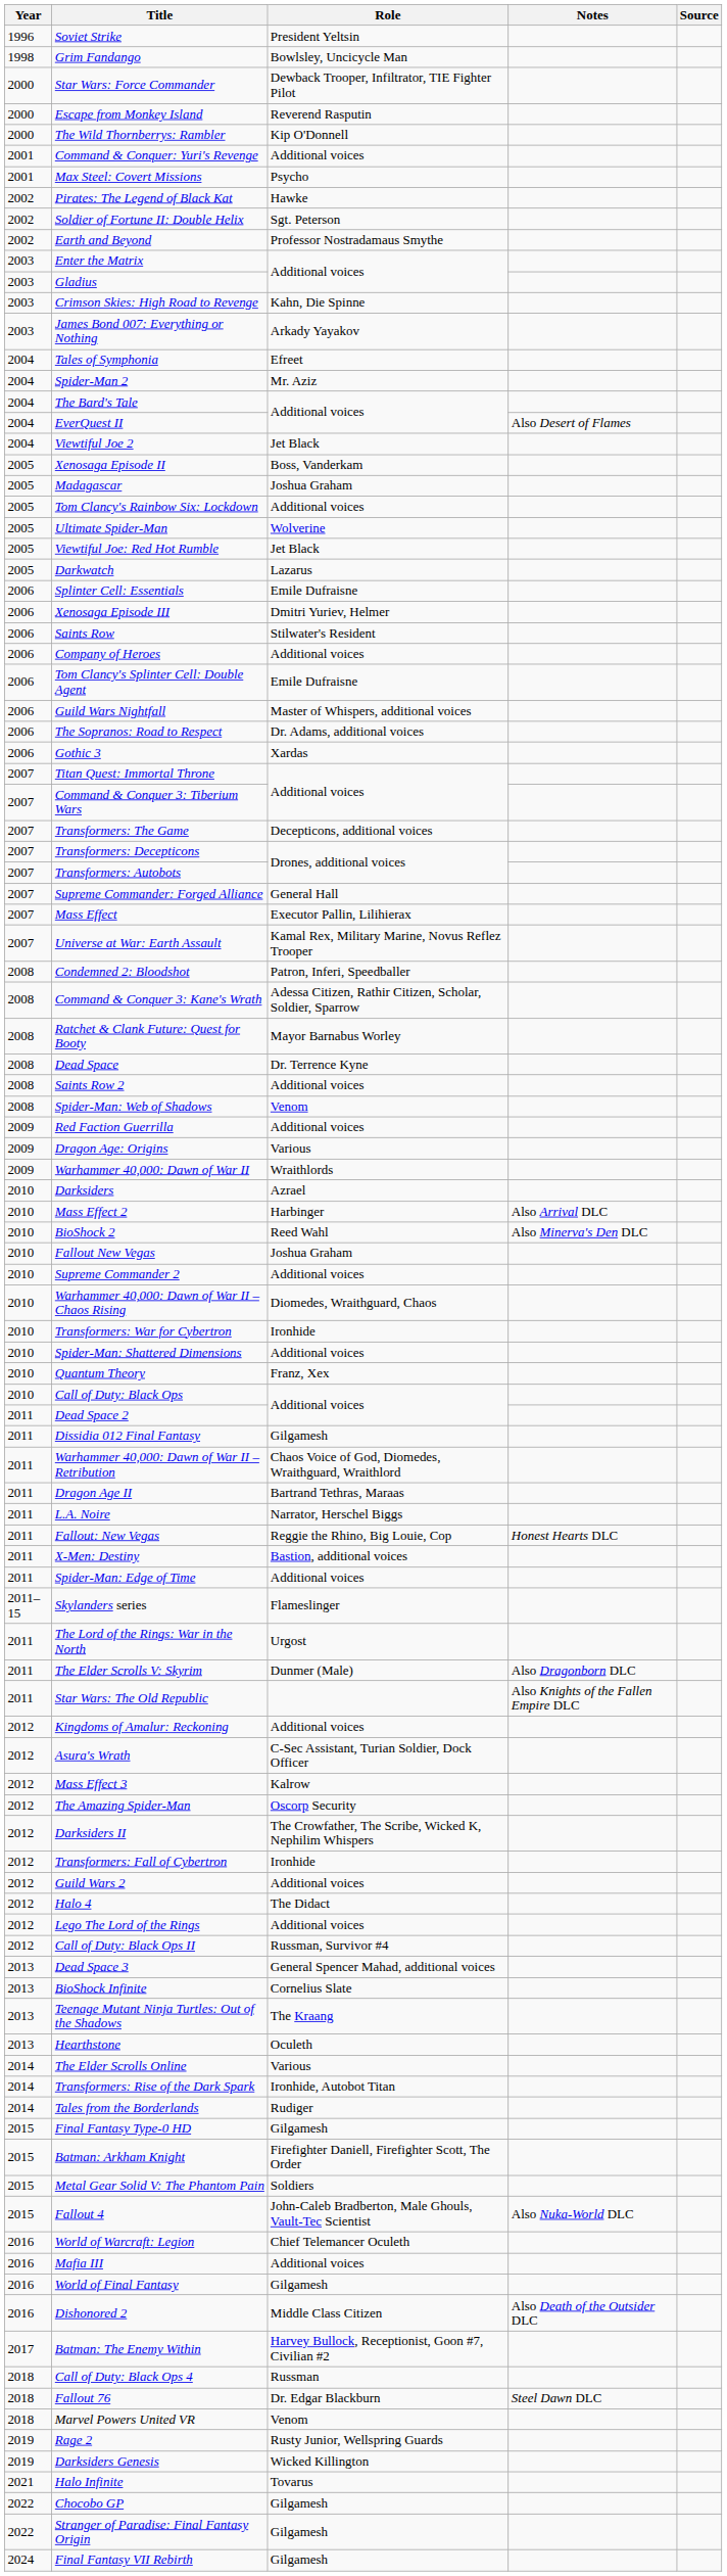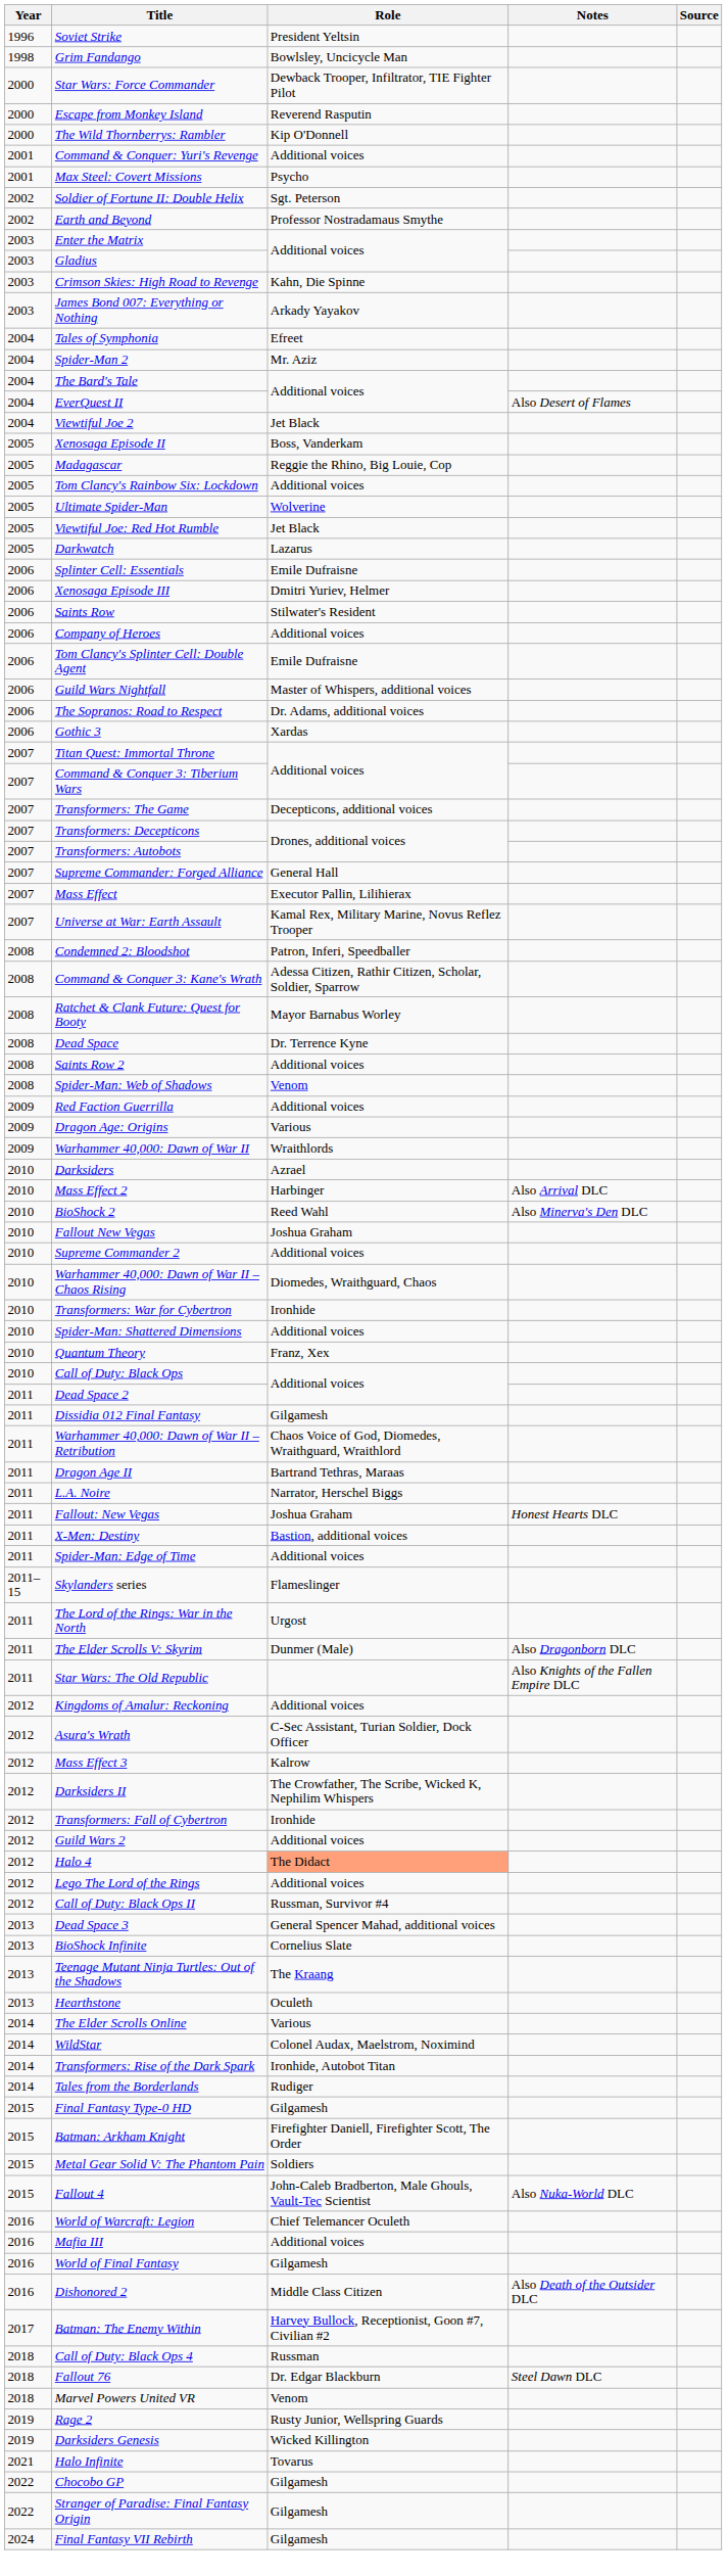 <table class="wikitable sortable">
 <tr>
 <th>Year</th>
 <th>Title</th>
 <th>Role</th>
 <th class="unsortable">Notes</th>
 <th class="unsortable">Source</th>
 </tr>
 <tr>
 <td>1996</td>
 <td><em><a href='#'>Soviet Strike</a></em></td>
 <td>President Yeltsin</td>
 <td></td>
 <td></td>
 </tr>
 <tr>
 <td>1998</td>
 <td><em><a href='#'>Grim Fandango</a></em></td>
 <td>Bowlsley, Uncicycle Man</td>
 <td></td>
 <td></td>
 </tr>
 <tr>
 <td>2000</td>
 <td><em><a href='#'>Star Wars: Force Commander</a></em></td>
 <td>Dewback Trooper, Infiltrator, TIE Fighter Pilot</td>
 <td></td>
 <td></td>
 </tr>
 <tr>
 <td>2000</td>
 <td><em><a href='#'>Escape from Monkey Island</a></em></td>
 <td>Reverend Rasputin</td>
 <td></td>
 <td></td>
 </tr>
 <tr>
 <td>2000</td>
 <td><em><a href='#'>The Wild Thornberrys: Rambler</a></em></td>
 <td>Kip O'Donnell</td>
 <td></td>
 <td></td>
 </tr>
 <tr>
 <td>2001</td>
 <td><em><a href='#'>Command & Conquer: Yuri's Revenge</a></em></td>
 <td>Additional voices</td>
 <td></td>
 <td></td>
 </tr>
 <tr>
 <td>2001</td>
 <td><em><a href='#'>Max Steel: Covert Missions</a></em></td>
 <td>Psycho</td>
-<td></td>
-<td></td>
-</tr>
-<tr>
-<td>2002</td>
-<td><em><a href='#'>Pirates: The Legend of Black Kat</a></em></td>
-<td>Hawke</td>
 <td></td>
 <td></td>
 </tr>
 <tr>
 <td>2002</td>
 <td><em><a href='#'>Soldier of Fortune II: Double Helix</a></em></td>
 <td>Sgt. Peterson</td>
 <td></td>
 <td></td>
 </tr>
 <tr>
 <td>2002</td>
 <td><em><a href='#'>Earth and Beyond</a></em></td>
 <td>Professor Nostradamaus Smythe</td>
 <td></td>
 <td></td>
 </tr>
 <tr>
 <td>2003</td>
 <td><em><a href='#'>Enter the Matrix</a></em></td>
 <td rowspan="2">Additional voices</td>
 <td></td>
 <td></td>
 </tr>
 <tr>
 <td>2003</td>
 <td><em><a href='#'>Gladius</a></em></td>
 <td></td>
 <td></td>
 </tr>
 <tr>
 <td>2003</td>
 <td><em><a href='#'>Crimson Skies: High Road to Revenge</a></em></td>
 <td>Kahn, Die Spinne</td>
 <td></td>
 <td></td>
 </tr>
 <tr>
 <td>2003</td>
 <td><em><a href='#'>James Bond 007: Everything or Nothing</a></em></td>
 <td>Arkady Yayakov</td>
 <td></td>
 <td></td>
 </tr>
 <tr>
 <td>2004</td>
 <td><em><a href='#'>Tales of Symphonia</a></em></td>
 <td>Efreet</td>
 <td></td>
 <td></td>
 </tr>
 <tr>
 <td>2004</td>
 <td><em><a href='#'>Spider-Man 2</a></em></td>
 <td>Mr. Aziz</td>
 <td></td>
 <td></td>
 </tr>
 <tr>
 <td>2004</td>
 <td><em><a href='#'>The Bard's Tale</a></em></td>
 <td rowspan="2">Additional voices</td>
 <td></td>
 <td></td>
 </tr>
 <tr>
 <td>2004</td>
 <td><em><a href='#'>EverQuest II</a></em></td>
 <td>Also <em>Desert of Flames</em></td>
 <td></td>
 </tr>
 <tr>
 <td>2004</td>
 <td><em><a href='#'>Viewtiful Joe 2</a></em></td>
 <td>Jet Black</td>
 <td> </td>
 <td></td>
 </tr>
 <tr>
 <td>2005</td>
 <td><em><a href='#'>Xenosaga Episode II</a></em></td>
 <td>Boss, Vanderkam</td>
 <td></td>
 <td></td>
 </tr>
 <tr>
 <td>2005</td>
 <td><em><a href='#'>Madagascar</a></em></td>
-<td>Joshua Graham</td>
+<td>Reggie the Rhino, Big Louie, Cop</td>
 <td></td>
 <td></td>
 </tr>
 <tr>
 <td>2005</td>
 <td><em><a href='#'>Tom Clancy's Rainbow Six: Lockdown</a></em></td>
 <td>Additional voices</td>
 <td></td>
 <td></td>
 </tr>
 <tr>
 <td>2005</td>
 <td><em><a href='#'>Ultimate Spider-Man</a></em></td>
 <td><a href='#'>Wolverine</a></td>
 <td></td>
 <td></td>
 </tr>
 <tr>
 <td>2005</td>
 <td><em><a href='#'>Viewtiful Joe: Red Hot Rumble</a></em></td>
 <td>Jet Black</td>
 <td></td>
 <td></td>
 </tr>
 <tr>
 <td>2005</td>
 <td><em><a href='#'>Darkwatch</a></em></td>
 <td>Lazarus</td>
 <td></td>
 <td></td>
 </tr>
 <tr>
 <td>2006</td>
 <td><em><a href='#'>Splinter Cell: Essentials</a></em></td>
 <td>Emile Dufraisne</td>
 <td></td>
 <td></td>
 </tr>
 <tr>
 <td>2006</td>
 <td><em><a href='#'>Xenosaga Episode III</a></em></td>
 <td>Dmitri Yuriev, Helmer</td>
 <td></td>
 <td></td>
 </tr>
 <tr>
 <td>2006</td>
 <td><em><a href='#'>Saints Row</a></em></td>
 <td>Stilwater's Resident</td>
 <td></td>
 <td></td>
 </tr>
 <tr>
 <td>2006</td>
 <td><em><a href='#'>Company of Heroes</a></em></td>
 <td>Additional voices</td>
 <td></td>
 <td></td>
 </tr>
 <tr>
 <td>2006</td>
 <td><em><a href='#'>Tom Clancy's Splinter Cell: Double Agent</a></em></td>
 <td>Emile Dufraisne</td>
 <td></td>
 <td></td>
 </tr>
 <tr>
 <td>2006</td>
 <td><em><a href='#'>Guild Wars Nightfall</a></em></td>
 <td>Master of Whispers, additional voices</td>
 <td></td>
 <td></td>
 </tr>
 <tr>
 <td>2006</td>
 <td><em><a href='#'>The Sopranos: Road to Respect</a></em></td>
 <td>Dr. Adams, additional voices</td>
 <td></td>
 <td></td>
 </tr>
 <tr>
 <td>2006</td>
 <td><em><a href='#'>Gothic 3</a></em></td>
 <td>Xardas</td>
 <td></td>
 <td></td>
 </tr>
 <tr>
 <td>2007</td>
 <td><em><a href='#'>Titan Quest: Immortal Throne</a></em></td>
 <td rowspan="2">Additional voices</td>
 <td></td>
 <td></td>
 </tr>
 <tr>
 <td>2007</td>
 <td><em><a href='#'>Command & Conquer 3: Tiberium Wars</a></em></td>
 <td></td>
 <td></td>
 </tr>
 <tr>
 <td>2007</td>
 <td><em><a href='#'>Transformers: The Game</a></em></td>
 <td>Decepticons, additional voices</td>
 <td></td>
 <td></td>
 </tr>
 <tr>
 <td>2007</td>
 <td><em><a href='#'>Transformers: Decepticons</a></em></td>
 <td rowspan="2">Drones, additional voices</td>
 <td></td>
 <td></td>
 </tr>
 <tr>
 <td>2007</td>
 <td><em><a href='#'>Transformers: Autobots</a></em></td>
 <td></td>
 <td></td>
 </tr>
 <tr>
 <td>2007</td>
 <td><em><a href='#'>Supreme Commander: Forged Alliance</a></em></td>
 <td>General Hall</td>
 <td></td>
 <td></td>
 </tr>
 <tr>
 <td>2007</td>
 <td><em><a href='#'>Mass Effect</a></em></td>
 <td>Executor Pallin, Lilihierax</td>
 <td></td>
 <td></td>
 </tr>
 <tr>
 <td>2007</td>
 <td><em><a href='#'>Universe at War: Earth Assault</a></em></td>
 <td>Kamal Rex, Military Marine, Novus Reflez Trooper</td>
 <td></td>
 <td></td>
 </tr>
 <tr>
 <td>2008</td>
 <td><em><a href='#'>Condemned 2: Bloodshot</a></em></td>
 <td>Patron, Inferi, Speedballer</td>
 <td></td>
 <td></td>
 </tr>
 <tr>
 <td>2008</td>
 <td><em><a href='#'>Command & Conquer 3: Kane's Wrath</a></em></td>
 <td>Adessa Citizen, Rathir Citizen, Scholar, Soldier, Sparrow</td>
 <td></td>
 <td></td>
 </tr>
 <tr>
 <td>2008</td>
 <td><em><a href='#'>Ratchet & Clank Future: Quest for Booty</a></em></td>
 <td>Mayor Barnabus Worley</td>
 <td></td>
 <td></td>
 </tr>
 <tr>
 <td>2008</td>
 <td><em><a href='#'>Dead Space</a></em></td>
 <td>Dr. Terrence Kyne</td>
 <td></td>
 <td></td>
 </tr>
 <tr>
 <td>2008</td>
 <td><em><a href='#'>Saints Row 2</a></em></td>
 <td>Additional voices</td>
 <td></td>
 <td></td>
 </tr>
 <tr>
 <td>2008</td>
 <td><em><a href='#'>Spider-Man: Web of Shadows</a></em></td>
 <td><a href='#'>Venom</a></td>
 <td></td>
 <td></td>
 </tr>
 <tr>
 <td>2009</td>
 <td><em><a href='#'>Red Faction Guerrilla</a></em></td>
 <td>Additional voices</td>
 <td></td>
 <td></td>
 </tr>
 <tr>
 <td>2009</td>
 <td><em><a href='#'>Dragon Age: Origins</a></em></td>
 <td>Various</td>
 <td></td>
 <td></td>
 </tr>
 <tr>
 <td>2009</td>
 <td><em><a href='#'>Warhammer 40,000: Dawn of War II</a></em></td>
 <td>Wraithlords</td>
 <td></td>
 <td></td>
 </tr>
 <tr>
 <td>2010</td>
 <td><em><a href='#'>Darksiders</a></em></td>
 <td>Azrael</td>
 <td></td>
 <td></td>
 </tr>
 <tr>
 <td>2010</td>
 <td><em><a href='#'>Mass Effect 2</a></em></td>
 <td>Harbinger</td>
 <td>Also <em><a href='#'>Arrival</a></em> DLC</td>
 <td></td>
 </tr>
 <tr>
 <td>2010</td>
 <td><em><a href='#'>BioShock 2</a></em></td>
 <td>Reed Wahl</td>
 <td>Also <em><a href='#'>Minerva's Den</a></em> DLC</td>
 <td></td>
 </tr>
 <tr>
 <td>2010</td>
 <td><em><a href='#'>Fallout New Vegas</a></em></td>
 <td>Joshua Graham</td>
 <td></td>
 <td></td>
 </tr>
 <tr>
 <td>2010</td>
 <td><em><a href='#'>Supreme Commander 2</a></em></td>
 <td>Additional voices</td>
 <td></td>
 <td></td>
 </tr>
 <tr>
 <td>2010</td>
 <td><em><a href='#'>Warhammer 40,000: Dawn of War II – Chaos Rising</a></em></td>
 <td>Diomedes, Wraithguard, Chaos</td>
 <td></td>
 <td></td>
 </tr>
 <tr>
 <td>2010</td>
 <td><em><a href='#'>Transformers: War for Cybertron</a></em></td>
 <td>Ironhide</td>
 <td></td>
 <td></td>
 </tr>
 <tr>
 <td>2010</td>
 <td><em><a href='#'>Spider-Man: Shattered Dimensions</a></em></td>
 <td>Additional voices</td>
 <td></td>
 <td></td>
 </tr>
 <tr>
 <td>2010</td>
 <td><em><a href='#'>Quantum Theory</a></em></td>
 <td>Franz, Xex</td>
 <td></td>
 <td></td>
 </tr>
 <tr>
 <td>2010</td>
 <td><em><a href='#'>Call of Duty: Black Ops</a></em></td>
 <td rowspan="2">Additional voices</td>
 <td></td>
 <td></td>
 </tr>
 <tr>
 <td>2011</td>
 <td><em><a href='#'>Dead Space 2</a></em></td>
 <td></td>
 <td></td>
 </tr>
 <tr>
 <td>2011</td>
 <td><em><a href='#'>Dissidia 012 Final Fantasy</a></em></td>
 <td>Gilgamesh</td>
 <td></td>
 <td></td>
 </tr>
 <tr>
 <td>2011</td>
 <td><em><a href='#'>Warhammer 40,000: Dawn of War II – Retribution</a></em></td>
 <td>Chaos Voice of God, Diomedes, Wraithguard, Wraithlord</td>
 <td></td>
 <td></td>
 </tr>
 <tr>
 <td>2011</td>
 <td><em><a href='#'>Dragon Age II</a></em></td>
 <td>Bartrand Tethras, Maraas</td>
 <td></td>
 <td></td>
 </tr>
 <tr>
 <td>2011</td>
 <td><em><a href='#'>L.A. Noire</a></em></td>
 <td>Narrator, Herschel Biggs</td>
 <td></td>
 <td></td>
 </tr>
 <tr>
 <td>2011</td>
 <td><em><a href='#'>Fallout: New Vegas</a></em></td>
-<td>Reggie the Rhino, Big Louie, Cop</td>
+<td>Joshua Graham</td>
 <td><em>Honest Hearts</em> DLC</td>
 <td></td>
 </tr>
 <tr>
 <td>2011</td>
 <td><em><a href='#'>X-Men: Destiny</a></em></td>
 <td><a href='#'>Bastion</a>, additional voices</td>
 <td></td>
 <td></td>
 </tr>
 <tr>
 <td>2011</td>
 <td><em><a href='#'>Spider-Man: Edge of Time</a></em></td>
 <td>Additional voices</td>
 <td></td>
 <td></td>
 </tr>
 <tr>
 <td>2011–15</td>
 <td><em><a href='#'>Skylanders</a></em> series</td>
 <td>Flameslinger</td>
 <td></td>
 <td></td>
 </tr>
 <tr>
 <td>2011</td>
 <td><em><a href='#'>The Lord of the Rings: War in the North</a></em></td>
 <td>Urgost</td>
 <td></td>
 <td></td>
 </tr>
 <tr>
 <td>2011</td>
 <td><em><a href='#'>The Elder Scrolls V: Skyrim</a></em></td>
 <td>Dunmer (Male)</td>
 <td>Also <em><a href='#'>Dragonborn</a></em> DLC</td>
 <td></td>
 </tr>
 <tr>
 <td>2011</td>
 <td><em><a href='#'>Star Wars: The Old Republic</a></em></td>
 <td></td>
 <td>Also <em>Knights of the Fallen Empire</em> DLC</td>
 <td></td>
 </tr>
 <tr>
 <td>2012</td>
 <td><em><a href='#'>Kingdoms of Amalur: Reckoning</a></em></td>
 <td>Additional voices</td>
 <td></td>
 <td></td>
 </tr>
 <tr>
 <td>2012</td>
 <td><em><a href='#'>Asura's Wrath</a></em></td>
 <td>C-Sec Assistant, Turian Soldier, Dock Officer</td>
 <td></td>
 <td></td>
 </tr>
 <tr>
 <td>2012</td>
 <td><em><a href='#'>Mass Effect 3</a></em></td>
 <td>Kalrow</td>
 <td></td>
 <td></td>
 </tr>
 <tr>
 <td>2012</td>
-<td><em><a href='#'>The Amazing Spider-Man</a></em></td>
-<td><a href='#'>Oscorp</a> Security</td>
-<td></td>
-<td></td>
-</tr>
-<tr>
-<td>2012</td>
 <td><em><a href='#'>Darksiders II</a></em></td>
 <td>The Crowfather, The Scribe, Wicked K, Nephilim Whispers</td>
 <td></td>
 <td></td>
 </tr>
 <tr>
 <td>2012</td>
 <td><em><a href='#'>Transformers: Fall of Cybertron</a></em></td>
 <td>Ironhide</td>
 <td></td>
 <td></td>
 </tr>
 <tr>
 <td>2012</td>
 <td><em><a href='#'>Guild Wars 2</a></em></td>
 <td>Additional voices</td>
 <td></td>
 <td></td>
 </tr>
 <tr>
 <td>2012</td>
 <td><em><a href='#'>Halo 4</a></em></td>
-<td>The Didact</td>
+<td style="background: lightsalmon;">The Didact</td>
 <td></td>
 <td></td>
 </tr>
 <tr>
 <td>2012</td>
 <td><em><a href='#'>Lego The Lord of the Rings</a></em></td>
 <td>Additional voices</td>
 <td></td>
 <td></td>
 </tr>
 <tr>
 <td>2012</td>
 <td><em><a href='#'>Call of Duty: Black Ops II</a></em></td>
 <td>Russman, Survivor #4</td>
 <td></td>
 <td></td>
 </tr>
 <tr>
 <td>2013</td>
 <td><em><a href='#'>Dead Space 3</a></em></td>
 <td>General Spencer Mahad, additional voices</td>
 <td></td>
 <td></td>
 </tr>
 <tr>
 <td>2013</td>
 <td><em><a href='#'>BioShock Infinite</a></em></td>
 <td>Cornelius Slate</td>
 <td></td>
 <td></td>
 </tr>
 <tr>
 <td>2013</td>
 <td><em><a href='#'>Teenage Mutant Ninja Turtles: Out of the Shadows</a></em></td>
 <td>The <a href='#'>Kraang</a></td>
 <td></td>
 <td></td>
 </tr>
 <tr>
 <td>2013</td>
 <td><em><a href='#'>Hearthstone</a></em></td>
 <td>Oculeth</td>
 <td></td>
 <td></td>
 </tr>
 <tr>
 <td>2014</td>
 <td><em><a href='#'>The Elder Scrolls Online</a></em></td>
 <td>Various</td>
+<td></td>
+<td></td>
+</tr>
+<tr>
+<td>2014</td>
+<td><em><a href='#'>WildStar</a></em></td>
+<td>Colonel Audax, Maelstrom, Noximind</td>
 <td></td>
 <td></td>
 </tr>
 <tr>
 <td>2014</td>
 <td><em><a href='#'>Transformers: Rise of the Dark Spark</a></em></td>
 <td>Ironhide, Autobot Titan</td>
 <td></td>
 <td></td>
 </tr>
 <tr>
 <td>2014</td>
 <td><em><a href='#'>Tales from the Borderlands</a></em></td>
 <td>Rudiger</td>
 <td></td>
 <td></td>
 </tr>
 <tr>
 <td>2015</td>
 <td><em><a href='#'>Final Fantasy Type-0 HD</a></em></td>
 <td>Gilgamesh</td>
 <td></td>
 <td></td>
 </tr>
 <tr>
 <td>2015</td>
 <td><em><a href='#'>Batman: Arkham Knight</a></em></td>
 <td>Firefighter Daniell, Firefighter Scott, The Order</td>
 <td></td>
 <td></td>
 </tr>
 <tr>
 <td>2015</td>
 <td><em><a href='#'>Metal Gear Solid V: The Phantom Pain</a></em></td>
 <td>Soldiers</td>
 <td></td>
 <td></td>
 </tr>
 <tr>
 <td>2015</td>
 <td><em><a href='#'>Fallout 4</a></em></td>
 <td>John-Caleb Bradberton, Male Ghouls, <a href='#'>Vault-Tec</a> Scientist</td>
 <td>Also <em><a href='#'>Nuka-World</a></em> DLC</td>
 <td></td>
 </tr>
 <tr>
 <td>2016</td>
 <td><em><a href='#'>World of Warcraft: Legion</a></em></td>
 <td>Chief Telemancer Oculeth</td>
 <td></td>
 <td></td>
 </tr>
 <tr>
 <td>2016</td>
 <td><em><a href='#'>Mafia III</a></em></td>
 <td>Additional voices</td>
 <td></td>
 <td></td>
 </tr>
 <tr>
 <td>2016</td>
 <td><em><a href='#'>World of Final Fantasy</a></em></td>
 <td>Gilgamesh</td>
 <td></td>
 <td></td>
 </tr>
 <tr>
 <td>2016</td>
 <td><em><a href='#'>Dishonored 2</a></em></td>
 <td>Middle Class Citizen</td>
 <td>Also <em><a href='#'>Death of the Outsider</a></em> DLC</td>
 <td></td>
 </tr>
 <tr>
 <td>2017</td>
 <td><em><a href='#'>Batman: The Enemy Within</a></em></td>
 <td><a href='#'>Harvey Bullock</a>, Receptionist, Goon #7, Civilian #2</td>
 <td></td>
 <td></td>
 </tr>
 <tr>
 <td>2018</td>
 <td><em><a href='#'>Call of Duty: Black Ops 4</a></em></td>
 <td>Russman</td>
 <td></td>
 <td></td>
 </tr>
 <tr>
 <td>2018</td>
 <td><em><a href='#'>Fallout 76</a></em></td>
 <td>Dr. Edgar Blackburn</td>
 <td><em>Steel Dawn</em> DLC</td>
 <td></td>
 </tr>
 <tr>
 <td>2018</td>
 <td><em>Marvel Powers United VR</em></td>
 <td>Venom</td>
 <td></td>
 <td></td>
 </tr>
 <tr>
 <td>2019</td>
 <td><em><a href='#'>Rage 2</a></em></td>
 <td>Rusty Junior, Wellspring Guards</td>
 <td></td>
 <td></td>
 </tr>
 <tr>
 <td>2019</td>
 <td><em><a href='#'>Darksiders Genesis</a></em></td>
 <td>Wicked Killington</td>
 <td></td>
 <td></td>
 </tr>
 <tr>
 <td>2021</td>
 <td><em><a href='#'>Halo Infinite</a></em></td>
 <td>Tovarus</td>
 <td></td>
 <td></td>
 </tr>
 <tr>
 <td>2022</td>
 <td><em><a href='#'>Chocobo GP</a></em></td>
 <td>Gilgamesh</td>
 <td></td>
 <td></td>
 </tr>
 <tr>
 <td>2022</td>
 <td><em><a href='#'>Stranger of Paradise: Final Fantasy Origin</a></em></td>
 <td>Gilgamesh</td>
 <td></td>
 <td></td>
 </tr>
 <tr>
 <td>2024</td>
 <td><em><a href='#'>Final Fantasy VII Rebirth</a></em></td>
 <td>Gilgamesh</td>
 <td></td>
 <td></td>
 </tr>
 </table>
